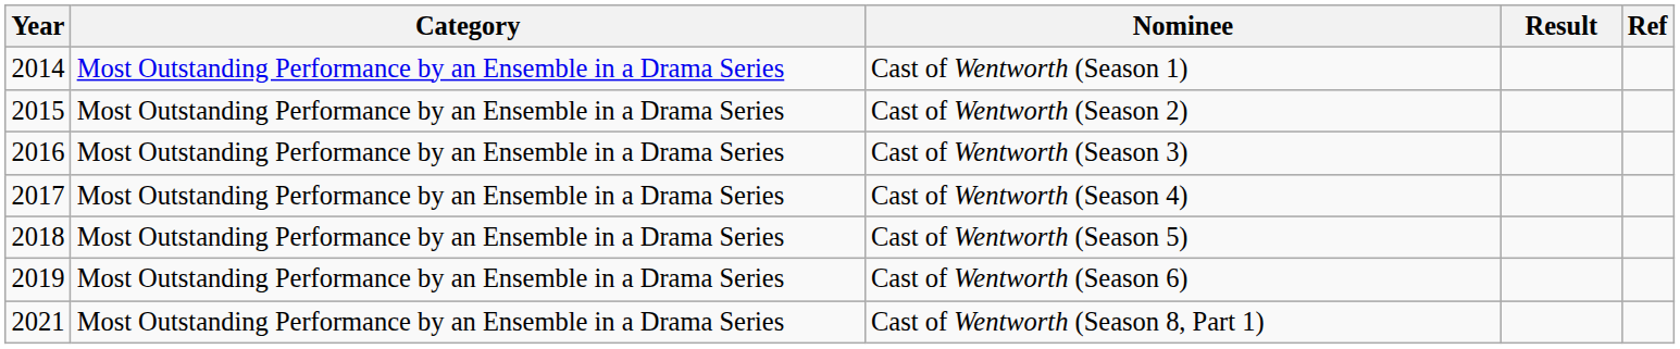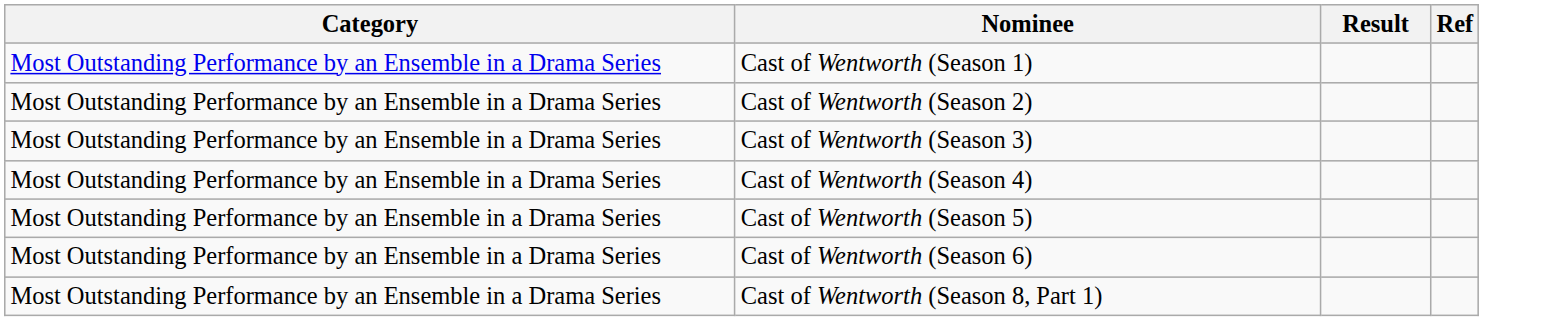 <table class="wikitable">
 <tr>
-<th>Year</th>
 <th width="470">Category</th>
 <th width="375">Nominee</th>
 <th width="65">Result</th>
 <th>Ref</th>
 </tr>
 <tr>
-<td>2014</td>
 <td><a href='#'>Most Outstanding Performance by an Ensemble in a Drama Series</a></td>
 <td>Cast of <em>Wentworth</em> (Season 1)</td>
 <td></td>
 <td align="center"></td>
 </tr>
 <tr>
-<td>2015</td>
 <td>Most Outstanding Performance by an Ensemble in a Drama Series</td>
 <td>Cast of <em>Wentworth</em> (Season 2)</td>
 <td></td>
 <td align="center"></td>
 </tr>
 <tr>
-<td>2016</td>
 <td>Most Outstanding Performance by an Ensemble in a Drama Series</td>
 <td>Cast of <em>Wentworth</em> (Season 3)</td>
 <td></td>
 <td align="center"></td>
 </tr>
 <tr>
-<td>2017</td>
 <td>Most Outstanding Performance by an Ensemble in a Drama Series</td>
 <td>Cast of <em>Wentworth</em> (Season 4)</td>
 <td></td>
 <td align="center"></td>
 </tr>
 <tr>
-<td>2018</td>
 <td>Most Outstanding Performance by an Ensemble in a Drama Series</td>
 <td>Cast of <em>Wentworth</em> (Season 5)</td>
 <td></td>
 <td align="center"></td>
 </tr>
 <tr>
-<td>2019</td>
 <td>Most Outstanding Performance by an Ensemble in a Drama Series</td>
 <td>Cast of <em>Wentworth</em> (Season 6)</td>
 <td></td>
 <td align="center"></td>
 </tr>
 <tr>
-<td>2021</td>
 <td>Most Outstanding Performance by an Ensemble in a Drama Series</td>
 <td>Cast of <em>Wentworth</em> (Season 8, Part 1)</td>
 <td></td>
 <td align="center"></td>
 </tr>
 </table>
